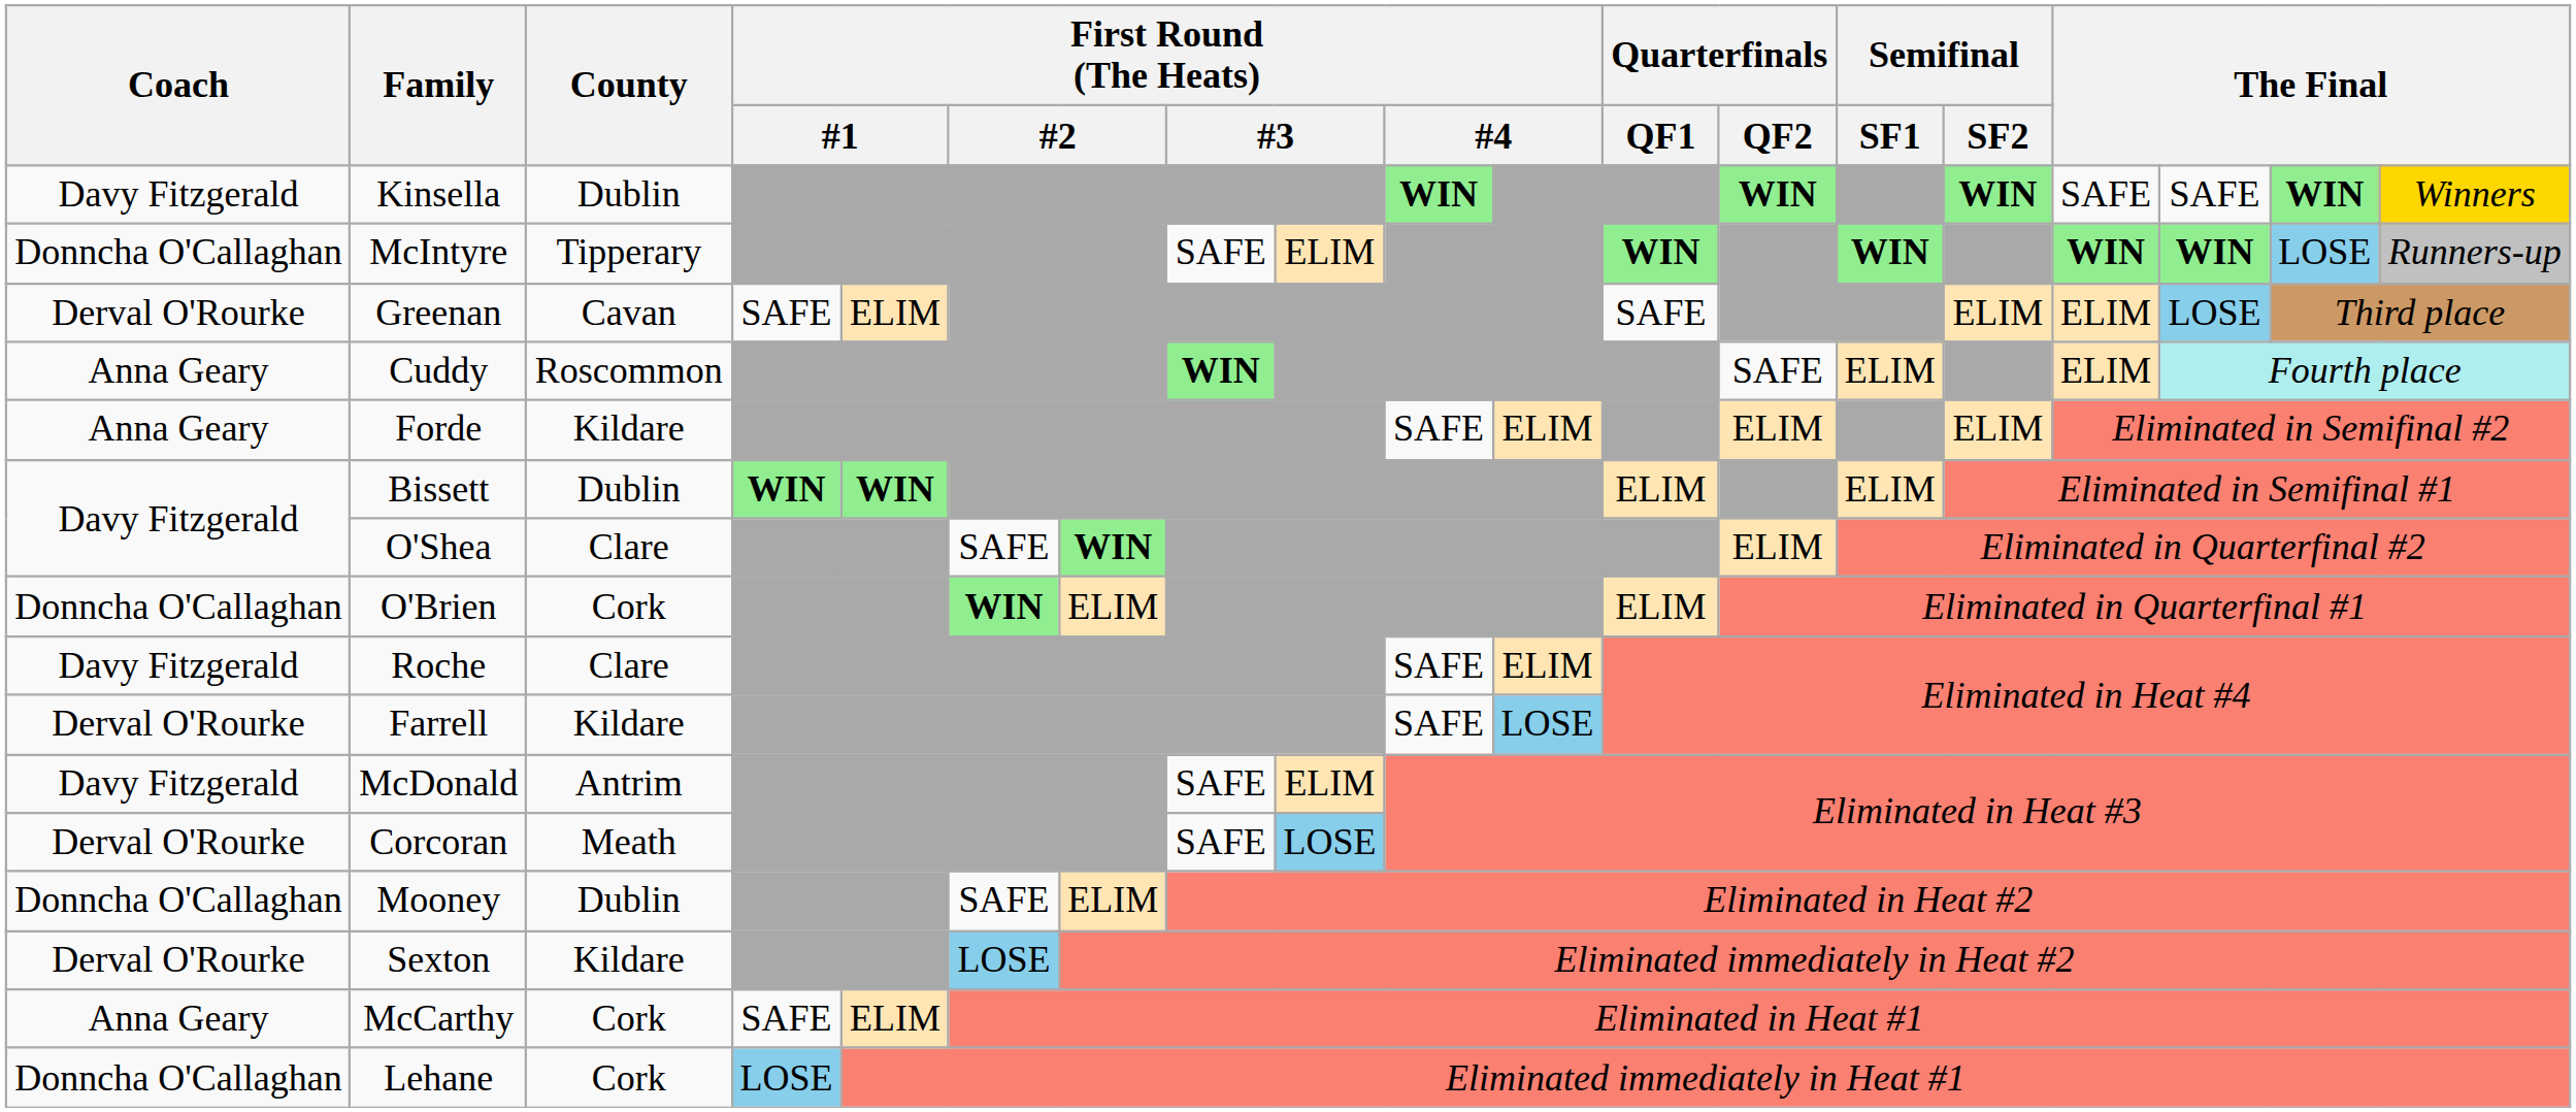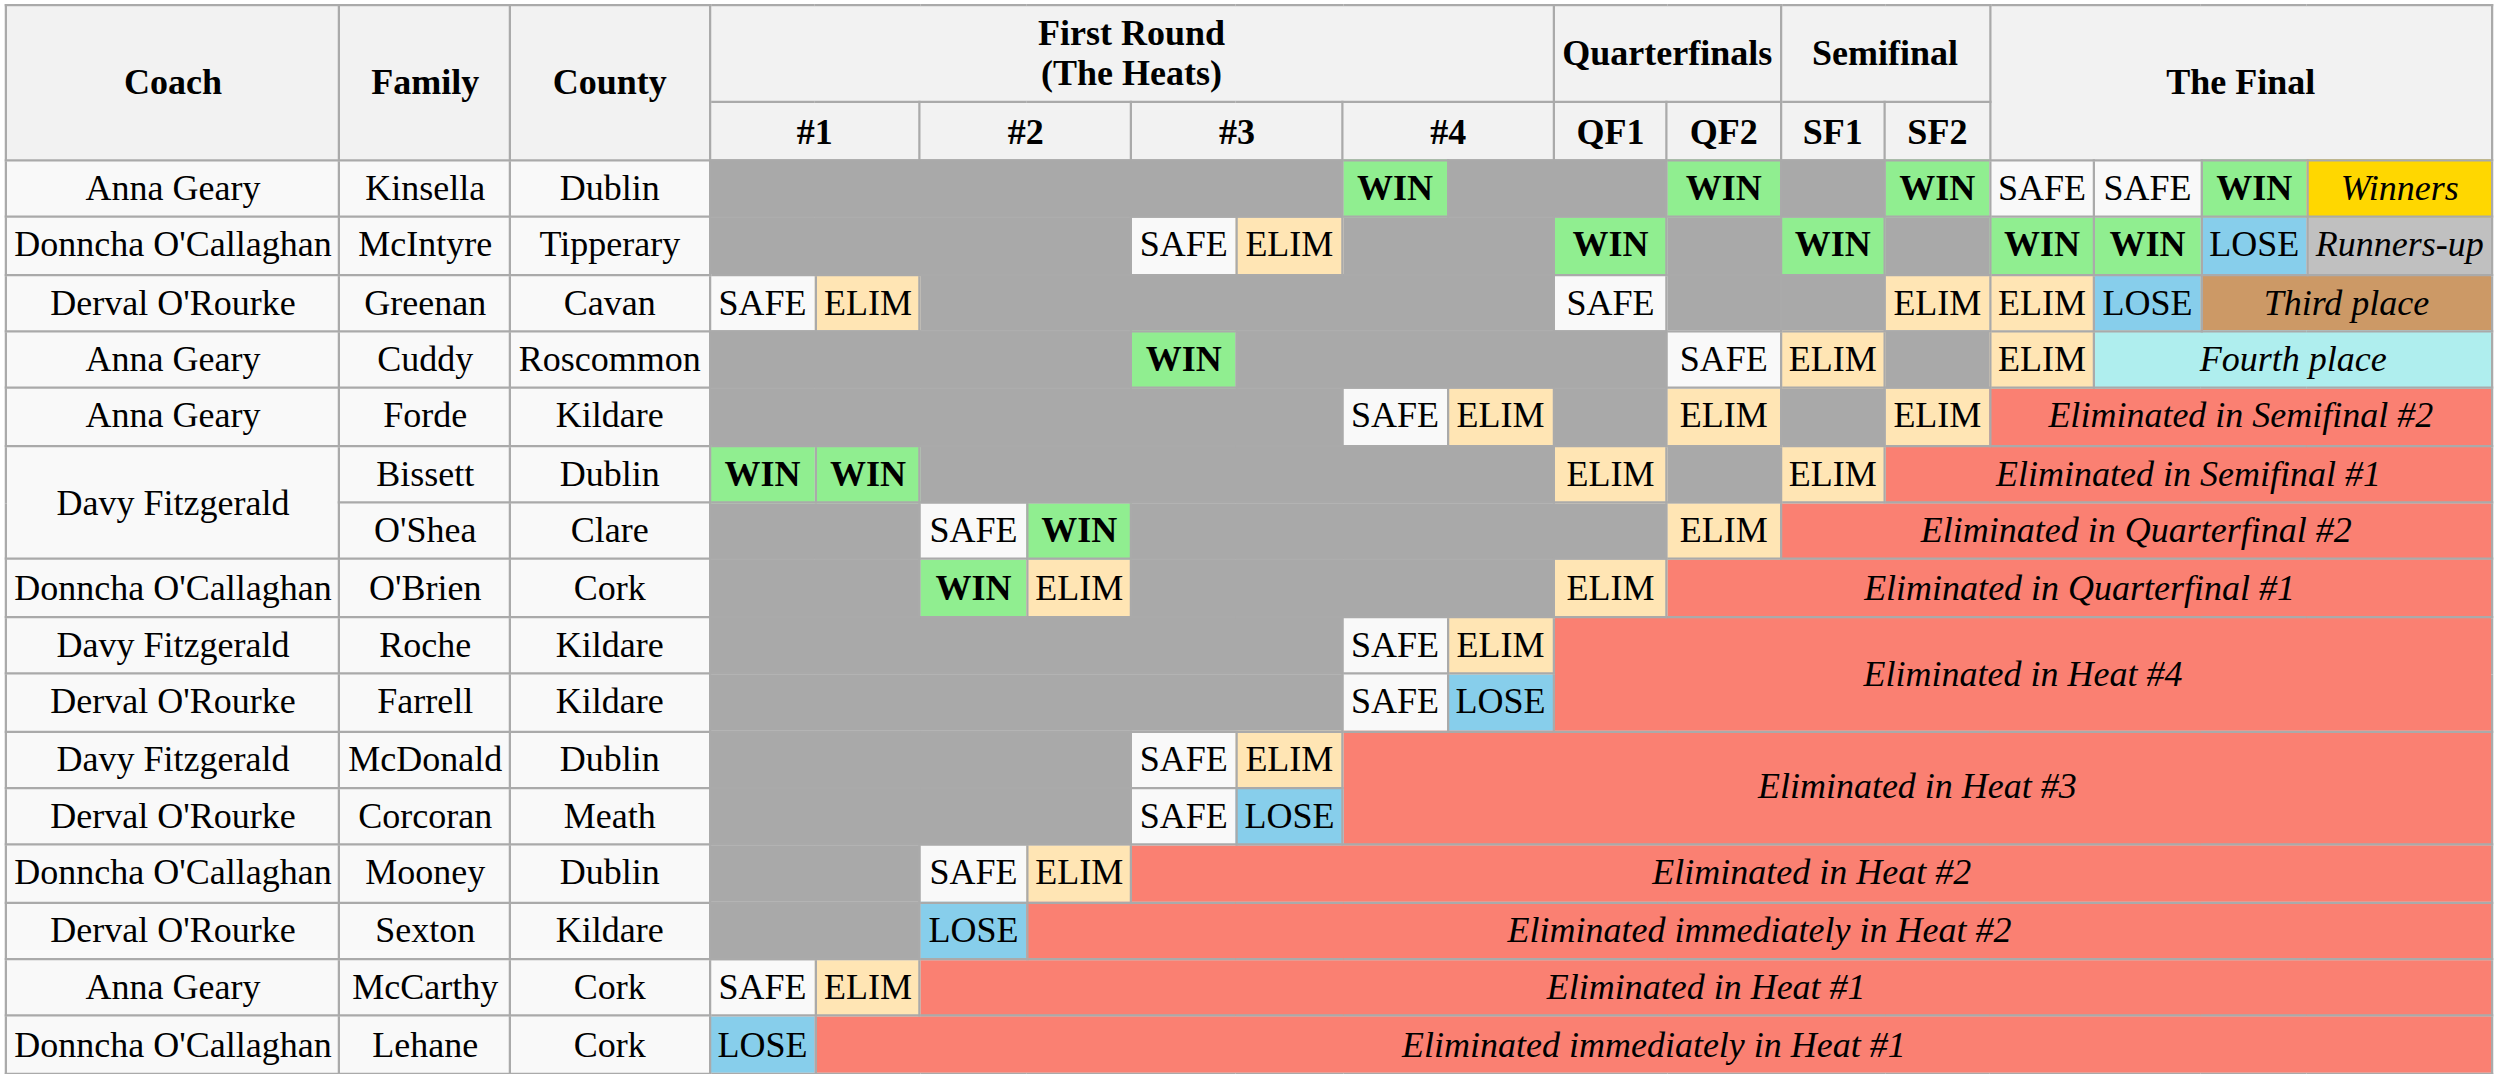 <table class="wikitable sortable" style="margin: auto; text-align: center;">
 <tr>
 <th rowspan="2">Coach</th>
 <th rowspan="2">Family</th>
 <th rowspan="2">County</th>
 <th colspan="8"><strong>First Round<br>(The Heats)</strong></th>
 <th colspan="2"><strong>Quarterfinals</strong></th>
 <th colspan="2"><strong>Semifinal</strong></th>
 <th colspan="4" rowspan="2"><strong>The Final</strong></th>
 </tr>
 <tr>
 <th colspan="2"><strong>#1</strong></th>
 <th colspan="2"><strong>#2</strong></th>
 <th colspan="2"><strong>#3</strong></th>
 <th colspan="2"><strong>#4</strong></th>
 <th><strong>QF1</strong></th>
 <th><strong>QF2</strong></th>
 <th>SF1</th>
 <th>SF2</th>
 </tr>
 <tr>
-<td>Davy Fitzgerald</td>
+<td>Anna Geary</td>
 <td>Kinsella</td>
 <td>Dublin</td>
 <td colspan="6" bgcolor="darkgray"></td>
 <td bgcolor="lightgreen"><strong>WIN</strong></td>
 <td colspan="2" bgcolor="darkgray"></td>
 <td bgcolor="lightgreen"><strong>WIN</strong></td>
 <td bgcolor="darkgray"></td>
 <td bgcolor="lightgreen"><strong>WIN</strong></td>
 <td>SAFE</td>
 <td>SAFE</td>
 <td bgcolor="lightgreen"><strong>WIN</strong></td>
 <td style="background:gold;"><em>Winners</em></td>
 </tr>
 <tr>
 <td>Donncha O'Callaghan</td>
 <td>McIntyre</td>
 <td>Tipperary</td>
 <td colspan="4" bgcolor="darkgray"></td>
 <td>SAFE</td>
 <td style="background:#ffe5b4;">ELIM</td>
 <td colspan="2" bgcolor="darkgray"></td>
 <td bgcolor="lightgreen"><strong>WIN</strong></td>
 <td bgcolor="darkgray"></td>
 <td bgcolor="lightgreen"><strong>WIN</strong></td>
 <td bgcolor="darkgray"></td>
 <td bgcolor="lightgreen"><strong>WIN</strong></td>
 <td bgcolor="lightgreen"><strong>WIN</strong></td>
 <td style="background:#87ceeb">LOSE</td>
 <td style="background:silver;"><em>Runners-up</em></td>
 </tr>
 <tr>
 <td>Derval O'Rourke</td>
 <td>Greenan</td>
 <td>Cavan</td>
 <td>SAFE</td>
 <td style="background:#ffe5b4;">ELIM</td>
 <td colspan="6" bgcolor="darkgray"></td>
 <td>SAFE</td>
 <td bgcolor="darkgray"></td>
 <td bgcolor="darkgray"></td>
 <td style="background:#ffe5b4;">ELIM</td>
 <td style="background:#ffe5b4;">ELIM</td>
 <td style="background:#87ceeb">LOSE</td>
 <td colspan="2" style="background:#c96;"><em>Third place</em></td>
 </tr>
 <tr>
 <td>Anna Geary</td>
 <td>Cuddy</td>
 <td>Roscommon</td>
 <td colspan="4" bgcolor="darkgray"></td>
 <td bgcolor="lightgreen"><strong>WIN</strong></td>
 <td colspan="4" bgcolor="darkgray"></td>
 <td>SAFE</td>
 <td style="background:#ffe5b4;">ELIM</td>
 <td bgcolor="darkgray"></td>
 <td style="background:#ffe5b4;">ELIM</td>
 <td colspan="3" style="background:#afeeee"><em>Fourth place</em></td>
 </tr>
 <tr>
 <td>Anna Geary</td>
 <td>Forde</td>
 <td>Kildare</td>
 <td colspan="6" bgcolor="darkgray"></td>
 <td>SAFE</td>
 <td style="background:#ffe5b4;">ELIM</td>
 <td bgcolor="darkgray"></td>
 <td style="background:#ffe5b4;">ELIM</td>
 <td bgcolor="darkgray"></td>
 <td style="background:#ffe5b4;">ELIM</td>
 <td colspan="4" style="background:#FA8072;"><em>Eliminated in Semifinal #2</em></td>
 </tr>
 <tr>
 <td rowspan="2">Davy Fitzgerald</td>
 <td>Bissett</td>
 <td>Dublin</td>
 <td bgcolor="lightgreen"><strong>WIN</strong></td>
 <td bgcolor="lightgreen"><strong>WIN</strong></td>
 <td colspan="6" bgcolor="darkgray"></td>
 <td style="background:#ffe5b4;">ELIM</td>
 <td bgcolor="darkgray"></td>
 <td style="background:#ffe5b4;">ELIM</td>
 <td colspan="5" style="background:#FA8072;"><em>Eliminated in Semifinal #1</em></td>
 </tr>
 <tr>
 <td>O'Shea</td>
 <td>Clare</td>
 <td colspan="2" bgcolor="darkgray"></td>
 <td>SAFE</td>
 <td bgcolor="lightgreen"><strong>WIN</strong></td>
 <td colspan="5" bgcolor="darkgray"></td>
 <td style="background:#ffe5b4;">ELIM</td>
 <td colspan="6" style="background:#FA8072;"><em>Eliminated in Quarterfinal #2</em></td>
 </tr>
 <tr>
 <td>Donncha O'Callaghan</td>
 <td>O'Brien</td>
 <td>Cork</td>
 <td colspan="2" bgcolor="darkgray"></td>
 <td bgcolor="lightgreen"><strong>WIN</strong></td>
 <td style="background:#ffe5b4;">ELIM</td>
 <td colspan="4" bgcolor="darkgray"></td>
 <td style="background:#ffe5b4;">ELIM</td>
 <td colspan="7" style="background:#FA8072;"><em>Eliminated in Quarterfinal #1</em></td>
 </tr>
 <tr>
 <td>Davy Fitzgerald</td>
 <td>Roche</td>
-<td>Clare</td>
+<td>Kildare</td>
 <td colspan="6" bgcolor="darkgray"></td>
 <td>SAFE</td>
 <td style="background:#ffe5b4;">ELIM</td>
 <td colspan="8" rowspan="2" style="background:#FA8072;"><em>Eliminated in Heat #4</em></td>
 </tr>
 <tr>
 <td>Derval O'Rourke</td>
 <td>Farrell</td>
 <td>Kildare</td>
 <td colspan="6" bgcolor="darkgray"></td>
 <td>SAFE</td>
 <td style="background:#87ceeb">LOSE</td>
 </tr>
 <tr>
 <td>Davy Fitzgerald</td>
 <td>McDonald</td>
-<td>Antrim</td>
+<td>Dublin</td>
 <td colspan="4" bgcolor="darkgray"></td>
 <td>SAFE</td>
 <td style="background:#ffe5b4;">ELIM</td>
 <td colspan="10" rowspan="2" style="background:#FA8072;"><em>Eliminated in Heat #3</em></td>
 </tr>
 <tr>
 <td>Derval O'Rourke</td>
 <td>Corcoran</td>
 <td>Meath</td>
 <td colspan="4" bgcolor="darkgray"></td>
 <td>SAFE</td>
 <td style="background:#87ceeb">LOSE</td>
 </tr>
 <tr>
 <td>Donncha O'Callaghan</td>
 <td>Mooney</td>
 <td>Dublin</td>
 <td colspan="2" bgcolor="darkgray"></td>
 <td>SAFE</td>
 <td style="background:#ffe5b4;">ELIM</td>
 <td colspan="12" style="background:#FA8072;"><em>Eliminated in Heat #2</em></td>
 </tr>
 <tr>
 <td>Derval O'Rourke</td>
 <td>Sexton</td>
 <td>Kildare</td>
 <td colspan="2" bgcolor="darkgray"></td>
 <td style="background:#87ceeb">LOSE</td>
 <td colspan="13" style="background:#FA8072;"><em>Eliminated immediately in Heat #2</em></td>
 </tr>
 <tr>
 <td>Anna Geary</td>
 <td>McCarthy</td>
 <td>Cork</td>
 <td>SAFE</td>
 <td style="background:#ffe5b4;">ELIM</td>
 <td colspan="14" style="background:#FA8072;"><em>Eliminated in Heat #1</em></td>
 </tr>
 <tr>
 <td>Donncha O'Callaghan</td>
 <td>Lehane</td>
 <td>Cork</td>
 <td style="background:#87ceeb">LOSE</td>
 <td colspan="15" style="background:#FA8072;"><em>Eliminated immediately in Heat #1</em></td>
 </tr>
 </table>
